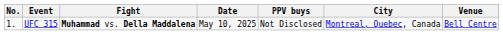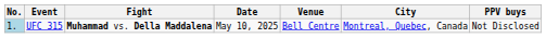 <table class="wikitable">
 <tr>
 <th>No.</th>
 <th>Event</th>
 <th>Fight</th>
 <th>Date</th>
+<th>Venue</th>
+<th>City</th>
 <th>PPV buys</th>
-<th>City</th>
-<th>Venue</th>
 </tr>
 <tr>
-<td>1.</td>
+<td style="background: lightblue;">1.</td>
 <td><a href='#'>UFC 315</a></td>
 <td><strong>Muhammad</strong> vs. <strong>Della Maddalena</strong></td>
 <td>May 10, 2025</td>
+<td><a href='#'>Bell Centre</a></td>
+<td><a href='#'>Montreal, Quebec</a>, Canada</td>
 <td>Not Disclosed</td>
-<td><a href='#'>Montreal, Quebec</a>, Canada</td>
-<td><a href='#'>Bell Centre</a></td>
 </tr>
 </table>
